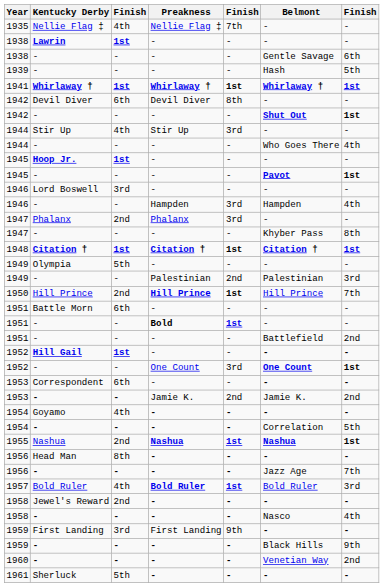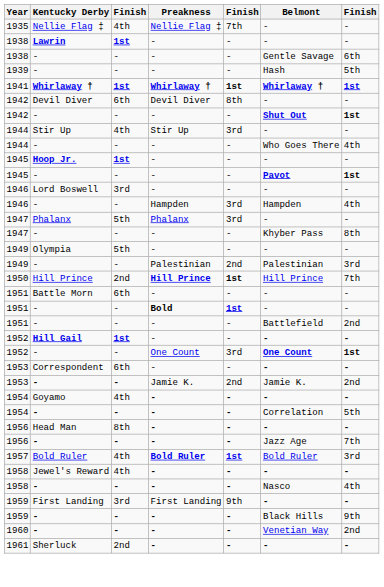 <table class="wikitable">
 <tr>
 <th>Year</th>
 <th>Kentucky Derby</th>
 <th>Finish</th>
 <th>Preakness</th>
 <th>Finish</th>
 <th>Belmont</th>
 <th>Finish</th>
 </tr>
 <tr>
 <td>1935</td>
 <td><a href='#'>Nellie Flag</a> ‡</td>
 <td>4th</td>
 <td><a href='#'>Nellie Flag</a> ‡</td>
 <td>7th</td>
 <td>-</td>
 <td>-</td>
 </tr>
 <tr>
 <td>1938</td>
 <td><strong><a href='#'>Lawrin</a></strong></td>
 <td><strong><a href='#'>1st</a></strong></td>
 <td>-</td>
 <td>-</td>
 <td>-</td>
 <td>-</td>
 </tr>
 <tr>
 <td>1938</td>
 <td>-</td>
 <td>-</td>
 <td>-</td>
 <td>-</td>
 <td>Gentle Savage</td>
 <td>6th</td>
 </tr>
 <tr>
 <td>1939</td>
 <td>-</td>
 <td>-</td>
 <td>-</td>
 <td>-</td>
 <td>Hash</td>
 <td>5th</td>
 </tr>
 <tr>
 <td>1941</td>
 <td><strong><a href='#'>Whirlaway</a> †</strong></td>
 <td><strong><a href='#'>1st</a></strong></td>
 <td><strong><a href='#'>Whirlaway</a> †</strong></td>
 <td><strong>1st</strong></td>
 <td><strong><a href='#'>Whirlaway</a> †</strong></td>
 <td><strong><a href='#'>1st</a></strong></td>
 </tr>
 <tr>
 <td>1942</td>
 <td>Devil Diver</td>
 <td>6th</td>
 <td>Devil Diver</td>
 <td>8th</td>
 <td>-</td>
 <td>-</td>
 </tr>
 <tr>
 <td>1942</td>
 <td>-</td>
 <td>-</td>
 <td>-</td>
 <td>-</td>
 <td><strong><a href='#'>Shut Out</a></strong></td>
 <td><strong>1st</strong></td>
 </tr>
 <tr>
 <td>1944</td>
 <td>Stir Up</td>
 <td>4th</td>
 <td>Stir Up</td>
 <td>3rd</td>
 <td>-</td>
 <td>-</td>
 </tr>
 <tr>
 <td>1944</td>
 <td>-</td>
 <td>-</td>
 <td>-</td>
 <td>-</td>
 <td>Who Goes There</td>
 <td>4th</td>
 </tr>
 <tr>
 <td>1945</td>
 <td><strong><a href='#'>Hoop Jr.</a></strong></td>
 <td><strong><a href='#'>1st</a></strong></td>
 <td>-</td>
 <td>-</td>
 <td>-</td>
 <td>-</td>
 </tr>
 <tr>
 <td>1945</td>
 <td>-</td>
 <td>-</td>
 <td>-</td>
 <td>-</td>
 <td><strong><a href='#'>Pavot</a></strong></td>
 <td><strong>1st</strong></td>
 </tr>
 <tr>
 <td>1946</td>
 <td>Lord Boswell</td>
 <td>3rd</td>
 <td>-</td>
 <td>-</td>
 <td>-</td>
 <td>-</td>
 </tr>
 <tr>
 <td>1946</td>
 <td>-</td>
 <td>-</td>
 <td>Hampden</td>
 <td>3rd</td>
 <td>Hampden</td>
 <td>4th</td>
 </tr>
 <tr>
 <td>1947</td>
 <td><a href='#'>Phalanx</a></td>
-<td>2nd</td>
+<td>5th</td>
 <td><a href='#'>Phalanx</a></td>
 <td>3rd</td>
 <td>-</td>
 <td>-</td>
 </tr>
 <tr>
 <td>1947</td>
 <td>-</td>
 <td>-</td>
 <td>-</td>
 <td>-</td>
 <td>Khyber Pass</td>
 <td>8th</td>
-</tr>
-<tr>
-<td>1948</td>
-<td><strong><a href='#'>Citation</a> †</strong></td>
-<td><strong><a href='#'>1st</a></strong></td>
-<td><strong><a href='#'>Citation</a> †</strong></td>
-<td><strong>1st</strong></td>
-<td><strong><a href='#'>Citation</a> †</strong></td>
-<td><strong><a href='#'>1st</a></strong></td>
 </tr>
 <tr>
 <td>1949</td>
 <td>Olympia</td>
 <td>5th</td>
 <td>-</td>
 <td>-</td>
 <td>-</td>
 <td>-</td>
 </tr>
 <tr>
 <td>1949</td>
 <td>-</td>
 <td>-</td>
 <td>Palestinian</td>
 <td>2nd</td>
 <td>Palestinian</td>
 <td>3rd</td>
 </tr>
 <tr>
 <td>1950</td>
 <td><a href='#'>Hill Prince</a></td>
 <td>2nd</td>
 <td><strong><a href='#'>Hill Prince</a></strong></td>
 <td><strong>1st</strong></td>
 <td><a href='#'>Hill Prince</a></td>
 <td>7th</td>
 </tr>
 <tr>
 <td>1951</td>
 <td>Battle Morn</td>
 <td>6th</td>
 <td>-</td>
 <td>-</td>
 <td>-</td>
 <td>-</td>
 </tr>
 <tr>
 <td>1951</td>
 <td>-</td>
 <td>-</td>
 <td><strong>Bold</strong></td>
 <td><strong><a href='#'>1st</a></strong></td>
 <td>-</td>
 <td>-</td>
 </tr>
 <tr>
 <td>1951</td>
 <td>-</td>
 <td>-</td>
 <td>-</td>
 <td>-</td>
 <td>Battlefield</td>
 <td>2nd</td>
 </tr>
 <tr>
 <td>1952</td>
 <td><strong><a href='#'>Hill Gail</a></strong></td>
 <td><strong><a href='#'>1st</a></strong></td>
 <td>-</td>
 <td>-</td>
 <td><strong>-</strong></td>
 <td><strong>-</strong></td>
 </tr>
 <tr>
 <td>1952</td>
 <td>-</td>
 <td>-</td>
 <td><a href='#'>One Count</a></td>
 <td>3rd</td>
 <td><strong><a href='#'>One Count</a></strong></td>
 <td><strong>1st</strong></td>
 </tr>
 <tr>
 <td>1953</td>
 <td>Correspondent</td>
 <td>6th</td>
 <td>-</td>
 <td>-</td>
 <td><strong>-</strong></td>
 <td><strong>-</strong></td>
 </tr>
 <tr>
 <td>1953</td>
 <td><strong>-</strong></td>
 <td><strong>-</strong></td>
 <td>Jamie K.</td>
 <td>2nd</td>
 <td>Jamie K.</td>
 <td>2nd</td>
 </tr>
 <tr>
 <td>1954</td>
 <td>Goyamo</td>
 <td>4th</td>
 <td><strong>-</strong></td>
 <td><strong>-</strong></td>
 <td><strong>-</strong></td>
 <td><strong>-</strong></td>
 </tr>
 <tr>
 <td>1954</td>
 <td><strong>-</strong></td>
 <td><strong>-</strong></td>
 <td><strong>-</strong></td>
 <td><strong>-</strong></td>
 <td>Correlation</td>
 <td>5th</td>
 </tr>
 <tr>
-<td>1955</td>
-<td><a href='#'>Nashua</a></td>
-<td>2nd</td>
-<td><a href='#'><strong>Nashua</strong></a></td>
-<td><strong><a href='#'>1st</a></strong></td>
-<td><a href='#'><strong>Nashua</strong></a></td>
-<td><strong>1st</strong></td>
-</tr>
-<tr>
 <td>1956</td>
 <td>Head Man</td>
 <td>8th</td>
 <td><strong>-</strong></td>
 <td><strong>-</strong></td>
 <td><strong>-</strong></td>
 <td><strong>-</strong></td>
 </tr>
 <tr>
 <td>1956</td>
 <td><strong>-</strong></td>
 <td><strong>-</strong></td>
 <td><strong>-</strong></td>
 <td><strong>-</strong></td>
 <td>Jazz Age</td>
 <td>7th</td>
 </tr>
 <tr>
 <td>1957</td>
 <td><a href='#'>Bold Ruler</a></td>
 <td>4th</td>
 <td><strong><a href='#'>Bold Ruler</a></strong></td>
 <td><strong><a href='#'>1st</a></strong></td>
 <td><a href='#'>Bold Ruler</a></td>
 <td>3rd</td>
 </tr>
 <tr>
 <td>1958</td>
 <td>Jewel's Reward</td>
-<td>2nd</td>
+<td>4th</td>
 <td><strong>-</strong></td>
 <td><strong>-</strong></td>
 <td><strong>-</strong></td>
 <td><strong>-</strong></td>
 </tr>
 <tr>
 <td>1958</td>
 <td><strong>-</strong></td>
 <td><strong>-</strong></td>
 <td><strong>-</strong></td>
 <td><strong>-</strong></td>
 <td>Nasco</td>
 <td>4th</td>
 </tr>
 <tr>
 <td>1959</td>
 <td>First Landing</td>
 <td>3rd</td>
 <td>First Landing</td>
 <td>9th</td>
 <td><strong>-</strong></td>
 <td><strong>-</strong></td>
 </tr>
 <tr>
 <td>1959</td>
 <td><strong>-</strong></td>
 <td><strong>-</strong></td>
 <td><strong>-</strong></td>
 <td><strong>-</strong></td>
 <td>Black Hills</td>
 <td>9th</td>
 </tr>
 <tr>
 <td>1960</td>
 <td><strong>-</strong></td>
 <td><strong>-</strong></td>
 <td><strong>-</strong></td>
 <td><strong>-</strong></td>
 <td><a href='#'>Venetian Way</a></td>
 <td>2nd</td>
 </tr>
 <tr>
 <td>1961</td>
 <td>Sherluck</td>
-<td>5th</td>
+<td>2nd</td>
 <td><strong>-</strong></td>
 <td><strong>-</strong></td>
 <td><strong>-</strong></td>
 <td><strong>-</strong></td>
 </tr>
 </table>
